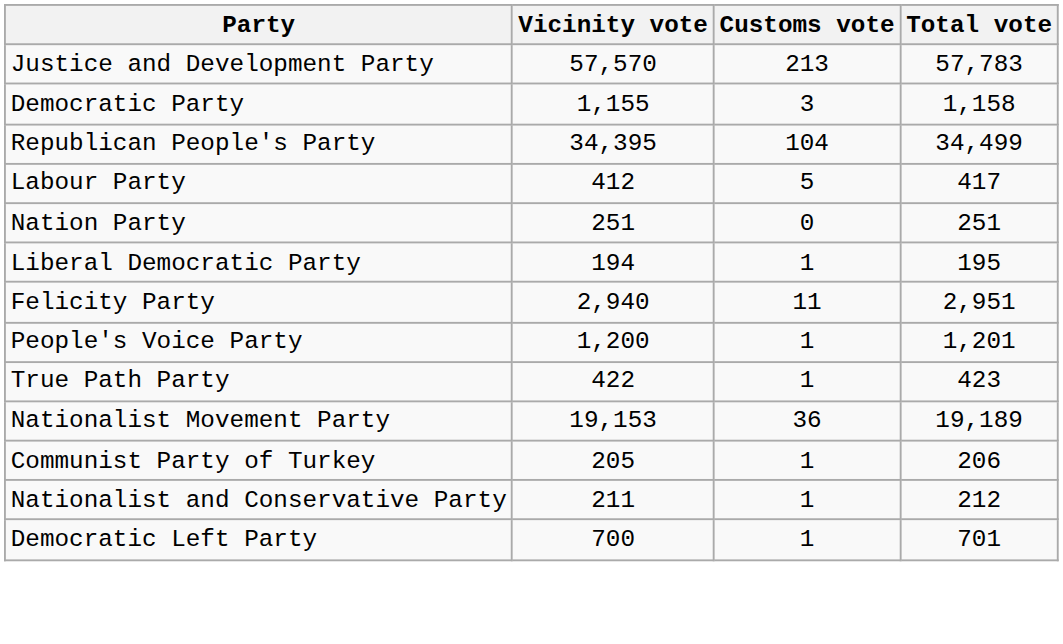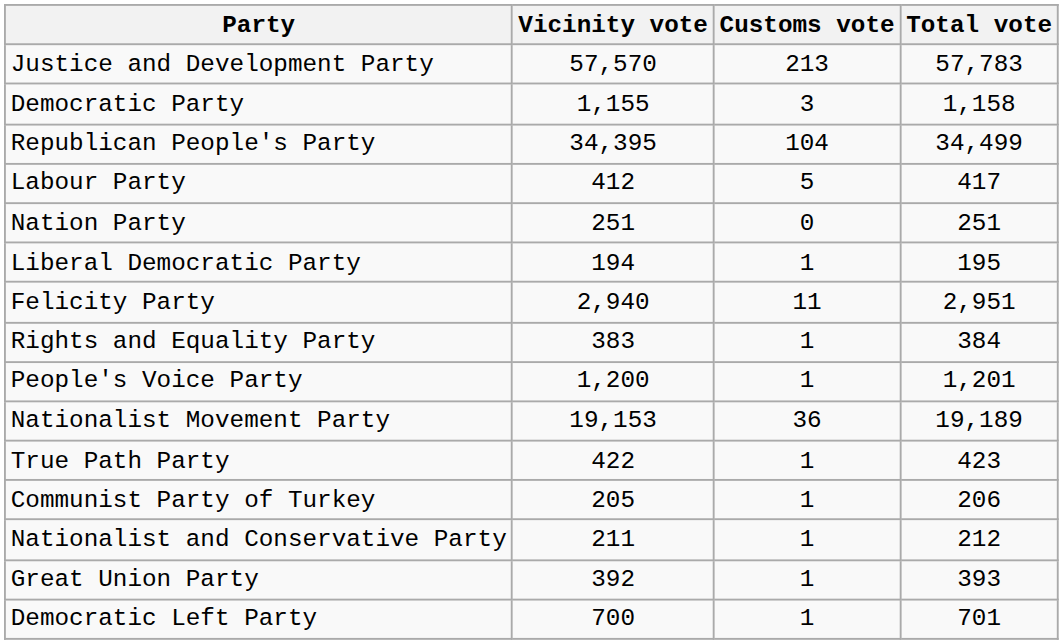 <table class="wikitable sortable">
 <tr>
 <th style="text-align:center;">Party</th>
 <th style="text-align:center;">Vicinity vote</th>
 <th style="text-align:center;">Customs vote</th>
 <th style="text-align:center;">Total vote</th>
 </tr>
 <tr>
 <td>Justice and Development Party</td>
 <td style="text-align:center;">57,570</td>
 <td style="text-align:center;">213</td>
 <td style="text-align:center;">57,783</td>
 </tr>
 <tr>
 <td>Democratic Party</td>
 <td style="text-align:center;">1,155</td>
 <td style="text-align:center;">3</td>
 <td style="text-align:center;">1,158</td>
 </tr>
 <tr>
 <td>Republican People's Party</td>
 <td style="text-align:center;">34,395</td>
 <td style="text-align:center;">104</td>
 <td style="text-align:center;">34,499</td>
 </tr>
 <tr>
 <td>Labour Party</td>
 <td style="text-align:center;">412</td>
 <td style="text-align:center;">5</td>
 <td style="text-align:center;">417</td>
 </tr>
 <tr>
 <td>Nation Party</td>
 <td style="text-align:center;">251</td>
 <td style="text-align:center;">0</td>
 <td style="text-align:center;">251</td>
 </tr>
 <tr>
 <td>Liberal Democratic Party</td>
 <td style="text-align:center;">194</td>
 <td style="text-align:center;">1</td>
 <td style="text-align:center;">195</td>
 </tr>
 <tr>
 <td>Felicity Party</td>
 <td style="text-align:center;">2,940</td>
 <td style="text-align:center;">11</td>
 <td style="text-align:center;">2,951</td>
 </tr>
 <tr>
+<td>Rights and Equality Party</td>
+<td style="text-align:center;">383</td>
+<td style="text-align:center;">1</td>
+<td style="text-align:center;">384</td>
+</tr>
+<tr>
 <td>People's Voice Party</td>
 <td style="text-align:center;">1,200</td>
 <td style="text-align:center;">1</td>
 <td style="text-align:center;">1,201</td>
 </tr>
 <tr>
+<td>Nationalist Movement Party</td>
+<td style="text-align:center;">19,153</td>
+<td style="text-align:center;">36</td>
+<td style="text-align:center;">19,189</td>
+</tr>
+<tr>
 <td>True Path Party</td>
 <td style="text-align:center;">422</td>
 <td style="text-align:center;">1</td>
 <td style="text-align:center;">423</td>
-</tr>
-<tr>
-<td>Nationalist Movement Party</td>
-<td style="text-align:center;">19,153</td>
-<td style="text-align:center;">36</td>
-<td style="text-align:center;">19,189</td>
 </tr>
 <tr>
 <td>Communist Party of Turkey</td>
 <td style="text-align:center;">205</td>
 <td style="text-align:center;">1</td>
 <td style="text-align:center;">206</td>
 </tr>
 <tr>
 <td>Nationalist and Conservative Party</td>
 <td style="text-align:center;">211</td>
 <td style="text-align:center;">1</td>
 <td style="text-align:center;">212</td>
 </tr>
 <tr>
+<td>Great Union Party</td>
+<td style="text-align:center;">392</td>
+<td style="text-align:center;">1</td>
+<td style="text-align:center;">393</td>
+</tr>
+<tr>
 <td>Democratic Left Party</td>
 <td style="text-align:center;">700</td>
 <td style="text-align:center;">1</td>
 <td style="text-align:center;">701</td>
 </tr>
 </table>
